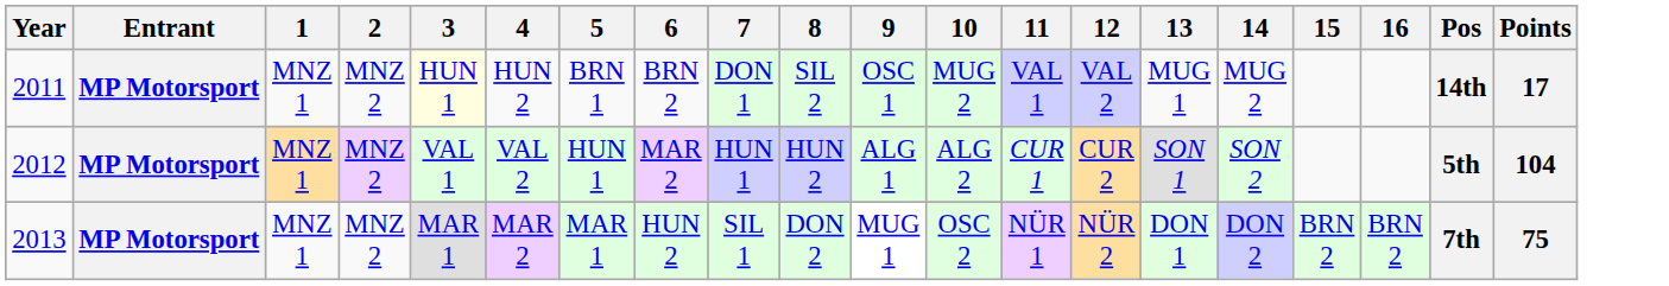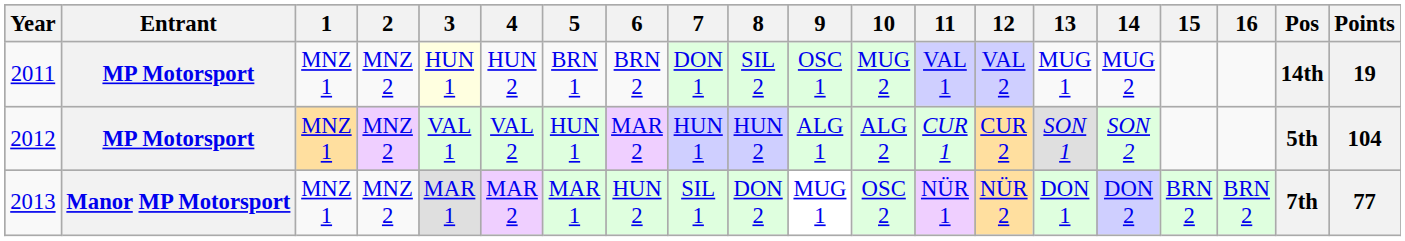 <table class="wikitable" style="text-align:center; font-size:85%">
 <tr>
 <th>Year</th>
 <th>Entrant</th>
 <th>1</th>
 <th>2</th>
 <th>3</th>
 <th>4</th>
 <th>5</th>
 <th>6</th>
 <th>7</th>
 <th>8</th>
 <th>9</th>
 <th>10</th>
 <th>11</th>
 <th>12</th>
 <th>13</th>
 <th>14</th>
 <th>15</th>
 <th>16</th>
 <th>Pos</th>
 <th>Points</th>
 </tr>
 <tr>
 <td><a href='#'>2011</a></td>
 <th nowrap><a href='#'>MP Motorsport</a></th>
 <td><a href='#'>MNZ<br>1</a></td>
 <td><a href='#'>MNZ<br>2</a></td>
 <td style="background: lightyellow;"><a href='#'>HUN<br>1</a></td>
 <td><a href='#'>HUN<br>2</a></td>
 <td><a href='#'>BRN<br>1</a></td>
 <td><a href='#'>BRN<br>2</a></td>
 <td style="background:#DFFFDF;"><a href='#'>DON<br>1</a><br></td>
 <td style="background:#DFFFDF;"><a href='#'>SIL<br>2</a><br></td>
 <td style="background:#DFFFDF;"><a href='#'>OSC<br>1</a><br></td>
 <td style="background:#DFFFDF;"><a href='#'>MUG<br>2</a><br></td>
 <td style="background:#CFCFFF;"><a href='#'>VAL<br>1</a><br></td>
 <td style="background:#CFCFFF;"><a href='#'>VAL<br>2</a><br></td>
 <td><a href='#'>MUG<br>1</a></td>
 <td><a href='#'>MUG<br>2</a></td>
 <td></td>
 <td></td>
 <th>14th</th>
-<th>17</th>
+<th>19</th>
 </tr>
 <tr>
 <td><a href='#'>2012</a></td>
 <th nowrap><a href='#'>MP Motorsport</a></th>
 <td style="background:#FFDF9F;"><a href='#'>MNZ<br>1</a><br></td>
 <td style="background:#EFCFFF;"><a href='#'>MNZ<br>2</a><br></td>
 <td style="background:#DFFFDF;"><a href='#'>VAL<br>1</a><br></td>
 <td style="background:#DFFFDF;"><a href='#'>VAL<br>2</a><br></td>
 <td style="background:#DFFFDF;"><a href='#'>HUN<br>1</a><br></td>
 <td style="background:#EFCFFF;"><a href='#'>MAR<br>2</a><br></td>
 <td style="background:#CFCFFF;"><a href='#'>HUN<br>1</a><br></td>
 <td style="background:#CFCFFF;"><a href='#'>HUN<br>2</a><br></td>
 <td style="background:#DFFFDF;"><a href='#'>ALG<br>1</a><br></td>
 <td style="background:#DFFFDF;"><a href='#'>ALG<br>2</a><br></td>
 <td style="background:#DFFFDF;"><em><a href='#'>CUR<br>1</a></em><br></td>
 <td style="background:#FFDF9F;"><a href='#'>CUR<br>2</a><br></td>
 <td style="background:#DFDFDF;"><em><a href='#'>SON<br>1</a></em><br></td>
 <td style="background:#DFFFDF;"><em><a href='#'>SON<br>2</a></em><br></td>
 <td></td>
 <td></td>
 <th>5th</th>
 <th>104</th>
 </tr>
 <tr>
 <td><a href='#'>2013</a></td>
-<th nowrap><a href='#'>MP Motorsport</a></th>
+<th nowrap><a href='#'>Manor</a> <a href='#'>MP Motorsport</a></th>
 <td><a href='#'>MNZ<br>1</a></td>
 <td><a href='#'>MNZ<br>2</a></td>
 <td style="background:#DFDFDF;"><a href='#'>MAR<br>1</a><br></td>
 <td style="background:#EFCFFF;"><a href='#'>MAR<br>2</a><br></td>
 <td style="background:#DFFFDF;"><a href='#'>MAR<br>1</a><br></td>
 <td style="background:#DFFFDF;"><a href='#'>HUN<br>2</a><br></td>
 <td style="background:#DFFFDF;"><a href='#'>SIL<br>1</a><br></td>
 <td style="background:#DFFFDF;"><a href='#'>DON<br>2</a><br></td>
 <td style="background:#FFFFFF;"><a href='#'>MUG<br>1</a><br></td>
 <td style="background:#DFFFDF;"><a href='#'>OSC<br>2</a><br></td>
 <td style="background:#EFCFFF;"><a href='#'>NÜR<br>1</a><br></td>
 <td style="background:#FFDF9F;"><a href='#'>NÜR<br>2</a><br></td>
 <td style="background:#DFFFDF;"><a href='#'>DON<br>1</a><br></td>
 <td style="background:#CFCFFF;"><a href='#'>DON<br>2</a><br></td>
 <td style="background:#DFFFDF;"><a href='#'>BRN<br>2</a><br></td>
 <td style="background:#DFFFDF;"><a href='#'>BRN<br>2</a><br></td>
 <th>7th</th>
-<th>75</th>
+<th>77</th>
 </tr>
 </table>
